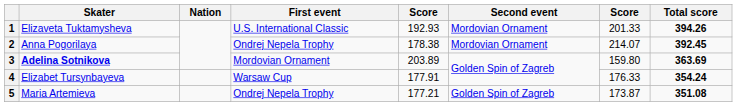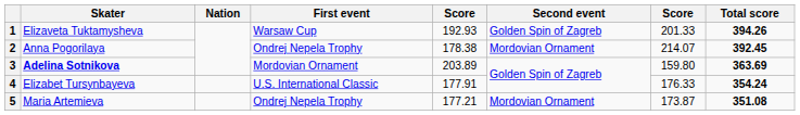 <table class="wikitable unsortable" style="text-align:left; width:90%">
 <tr>
 <th scope="col"></th>
 <th scope="col">Skater</th>
 <th scope="col">Nation</th>
 <th scope="col">First event</th>
 <th scope="col">Score</th>
 <th scope="col">Second event</th>
 <th scope="col">Score</th>
 <th scope="col">Total score</th>
 </tr>
 <tr>
 <th scope="row">1</th>
 <td><a href='#'>Elizaveta Tuktamysheva</a></td>
 <td rowspan="3"></td>
-<td><a href='#'>U.S. International Classic</a></td>
+<td><a href='#'>Warsaw Cup</a></td>
 <td style="text-align:center">192.93</td>
-<td><a href='#'>Mordovian Ornament</a></td>
+<td><a href='#'>Golden Spin of Zagreb</a></td>
 <td style="text-align:center">201.33</td>
 <td style="text-align:center"><strong>394.26</strong></td>
 </tr>
 <tr>
 <th scope="row">2</th>
 <td><a href='#'>Anna Pogorilaya</a></td>
 <td><a href='#'>Ondrej Nepela Trophy</a></td>
 <td style="text-align:center">178.38</td>
 <td><a href='#'>Mordovian Ornament</a></td>
 <td style="text-align:center">214.07</td>
 <td style="text-align:center"><strong>392.45</strong></td>
 </tr>
 <tr>
 <th scope="row">3</th>
 <td><strong><a href='#'>Adelina Sotnikova</a></strong></td>
 <td><a href='#'>Mordovian Ornament</a></td>
 <td style="text-align:center">203.89</td>
 <td rowspan="2"><a href='#'>Golden Spin of Zagreb</a></td>
 <td style="text-align:center">159.80</td>
 <td style="text-align:center"><strong>363.69</strong></td>
 </tr>
 <tr>
 <th scope="row">4</th>
 <td><a href='#'>Elizabet Tursynbayeva</a></td>
 <td></td>
-<td><a href='#'>Warsaw Cup</a></td>
+<td><a href='#'>U.S. International Classic</a></td>
 <td style="text-align:center">177.91</td>
 <td style="text-align:center">176.33</td>
 <td style="text-align:center"><strong>354.24</strong></td>
 </tr>
 <tr>
 <th scope="row">5</th>
 <td><a href='#'>Maria Artemieva</a></td>
 <td></td>
 <td><a href='#'>Ondrej Nepela Trophy</a></td>
 <td style="text-align:center">177.21</td>
-<td><a href='#'>Golden Spin of Zagreb</a></td>
+<td><a href='#'>Mordovian Ornament</a></td>
 <td style="text-align:center">173.87</td>
 <td style="text-align:center"><strong>351.08</strong></td>
 </tr>
 </table>
